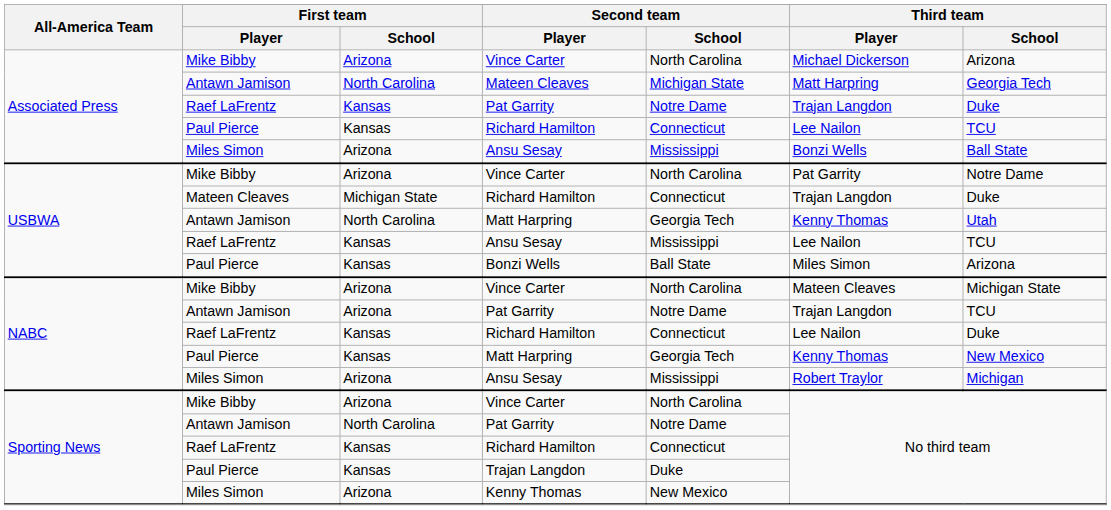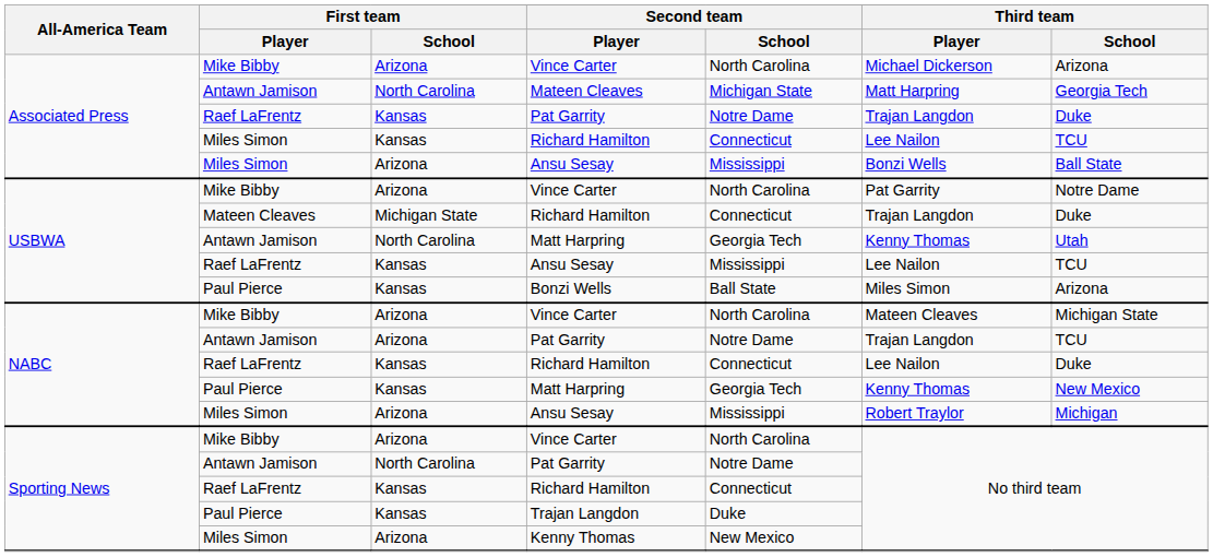 <table class="wikitable" style="width:98%;">
 <tr>
 <th rowspan=3>All-America Team</th>
 </tr>
 <tr>
 <th colspan=2>First team</th>
 <th colspan=2>Second team</th>
 <th colspan=2>Third team</th>
 </tr>
 <tr>
 <th>Player</th>
 <th>School</th>
 <th>Player</th>
 <th>School</th>
 <th>Player</th>
 <th>School</th>
 </tr>
 <tr>
 <td rowspan=5><a href='#'>Associated Press</a></td>
 <td><a href='#'>Mike Bibby</a></td>
 <td><a href='#'>Arizona</a></td>
 <td><a href='#'>Vince Carter</a></td>
 <td>North Carolina</td>
 <td><a href='#'>Michael Dickerson</a></td>
 <td>Arizona</td>
 </tr>
 <tr>
 <td><a href='#'>Antawn Jamison</a></td>
 <td><a href='#'>North Carolina</a></td>
 <td><a href='#'>Mateen Cleaves</a></td>
 <td><a href='#'>Michigan State</a></td>
 <td><a href='#'>Matt Harpring</a></td>
 <td><a href='#'>Georgia Tech</a></td>
 </tr>
 <tr>
 <td><a href='#'>Raef LaFrentz</a></td>
 <td><a href='#'>Kansas</a></td>
 <td><a href='#'>Pat Garrity</a></td>
 <td><a href='#'>Notre Dame</a></td>
 <td><a href='#'>Trajan Langdon</a></td>
 <td><a href='#'>Duke</a></td>
 </tr>
 <tr>
-<td><a href='#'>Paul Pierce</a></td>
+<td>Miles Simon</td>
 <td>Kansas</td>
 <td><a href='#'>Richard Hamilton</a></td>
 <td><a href='#'>Connecticut</a></td>
 <td><a href='#'>Lee Nailon</a></td>
 <td><a href='#'>TCU</a></td>
 </tr>
 <tr>
 <td><a href='#'>Miles Simon</a></td>
 <td>Arizona</td>
 <td><a href='#'>Ansu Sesay</a></td>
 <td><a href='#'>Mississippi</a></td>
 <td><a href='#'>Bonzi Wells</a></td>
 <td><a href='#'>Ball State</a></td>
 </tr>
 <tr style = "border-top:2px solid black;">
 <td rowspan=5><a href='#'>USBWA</a></td>
 <td>Mike Bibby</td>
 <td>Arizona</td>
 <td>Vince Carter</td>
 <td>North Carolina</td>
 <td>Pat Garrity</td>
 <td>Notre Dame</td>
 </tr>
 <tr>
 <td>Mateen Cleaves</td>
 <td>Michigan State</td>
 <td>Richard Hamilton</td>
 <td>Connecticut</td>
 <td>Trajan Langdon</td>
 <td>Duke</td>
 </tr>
 <tr>
 <td>Antawn Jamison</td>
 <td>North Carolina</td>
 <td>Matt Harpring</td>
 <td>Georgia Tech</td>
 <td><a href='#'>Kenny Thomas</a></td>
 <td><a href='#'>Utah</a></td>
 </tr>
 <tr>
 <td>Raef LaFrentz</td>
 <td>Kansas</td>
 <td>Ansu Sesay</td>
 <td>Mississippi</td>
 <td>Lee Nailon</td>
 <td>TCU</td>
 </tr>
 <tr>
 <td>Paul Pierce</td>
 <td>Kansas</td>
 <td>Bonzi Wells</td>
 <td>Ball State</td>
 <td>Miles Simon</td>
 <td>Arizona</td>
 </tr>
 <tr style = "border-top:2px solid black;">
 <td rowspan=5><a href='#'>NABC</a></td>
 <td>Mike Bibby</td>
 <td>Arizona</td>
 <td>Vince Carter</td>
 <td>North Carolina</td>
 <td>Mateen Cleaves</td>
 <td>Michigan State</td>
 </tr>
 <tr>
 <td>Antawn Jamison</td>
 <td>Arizona</td>
 <td>Pat Garrity</td>
 <td>Notre Dame</td>
 <td>Trajan Langdon</td>
 <td>TCU</td>
 </tr>
 <tr>
 <td>Raef LaFrentz</td>
 <td>Kansas</td>
 <td>Richard Hamilton</td>
 <td>Connecticut</td>
 <td>Lee Nailon</td>
 <td>Duke</td>
 </tr>
 <tr>
 <td>Paul Pierce</td>
 <td>Kansas</td>
 <td>Matt Harpring</td>
 <td>Georgia Tech</td>
 <td><a href='#'>Kenny Thomas</a></td>
 <td><a href='#'>New Mexico</a></td>
 </tr>
 <tr>
 <td>Miles Simon</td>
 <td>Arizona</td>
 <td>Ansu Sesay</td>
 <td>Mississippi</td>
 <td><a href='#'>Robert Traylor</a></td>
 <td><a href='#'>Michigan</a></td>
 </tr>
 <tr style = "border-top:2px solid black;">
 <td rowspan=5><a href='#'>Sporting News</a></td>
 <td>Mike Bibby</td>
 <td>Arizona</td>
 <td>Vince Carter</td>
 <td>North Carolina</td>
 <td rowspan=5 colspan=3 align=center>No third team</td>
 </tr>
 <tr>
 <td>Antawn Jamison</td>
 <td>North Carolina</td>
 <td>Pat Garrity</td>
 <td>Notre Dame</td>
 </tr>
 <tr>
 <td>Raef LaFrentz</td>
 <td>Kansas</td>
 <td>Richard Hamilton</td>
 <td>Connecticut</td>
 </tr>
 <tr>
 <td>Paul Pierce</td>
 <td>Kansas</td>
 <td>Trajan Langdon</td>
 <td>Duke</td>
 </tr>
 <tr>
 <td>Miles Simon</td>
 <td>Arizona</td>
 <td>Kenny Thomas</td>
 <td>New Mexico</td>
 </tr>
 <tr style = "border-top:2px solid black;">
 </tr>
 </table>
